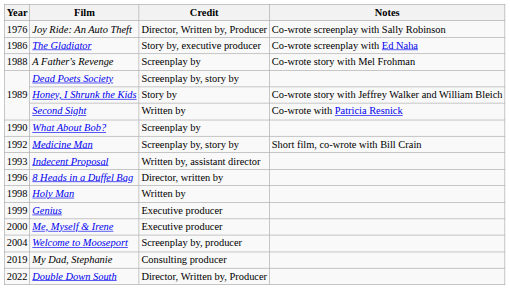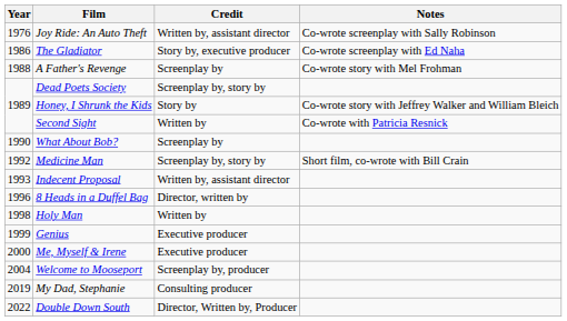 <table class="wikitable">
 <tr>
 <th>Year</th>
 <th>Film</th>
 <th>Credit</th>
 <th>Notes</th>
 </tr>
 <tr>
 <td>1976</td>
 <td><em>Joy Ride: An Auto Theft</em></td>
-<td>Director, Written by, Producer</td>
+<td>Written by, assistant director</td>
 <td>Co-wrote screenplay with Sally Robinson</td>
 </tr>
 <tr>
 <td>1986</td>
 <td><em><a href='#'>The Gladiator</a></em></td>
 <td>Story by, executive producer</td>
 <td>Co-wrote screenplay with <a href='#'>Ed Naha</a></td>
 </tr>
 <tr>
 <td>1988</td>
 <td><em>A Father's Revenge</em></td>
 <td>Screenplay by</td>
 <td>Co-wrote story with Mel Frohman</td>
 </tr>
 <tr>
 <td rowspan="3">1989</td>
 <td><em><a href='#'>Dead Poets Society</a></em></td>
 <td>Screenplay by, story by</td>
 <td></td>
 </tr>
 <tr>
 <td><em><a href='#'>Honey, I Shrunk the Kids</a></em></td>
 <td>Story by</td>
 <td>Co-wrote story with Jeffrey Walker and William Bleich</td>
 </tr>
 <tr>
 <td><em><a href='#'>Second Sight</a></em></td>
 <td>Written by</td>
 <td>Co-wrote with <a href='#'>Patricia Resnick</a></td>
 </tr>
 <tr>
 <td>1990</td>
 <td><em><a href='#'>What About Bob?</a></em></td>
 <td>Screenplay by</td>
 <td></td>
 </tr>
 <tr>
 <td>1992</td>
 <td><em><a href='#'>Medicine Man</a></em></td>
 <td>Screenplay by, story by</td>
 <td>Short film, co-wrote with Bill Crain</td>
 </tr>
 <tr>
 <td>1993</td>
 <td><em><a href='#'>Indecent Proposal</a></em></td>
 <td>Written by, assistant director</td>
 <td></td>
 </tr>
 <tr>
 <td>1996</td>
 <td><em><a href='#'>8 Heads in a Duffel Bag</a></em></td>
 <td>Director, written by</td>
 <td></td>
 </tr>
 <tr>
 <td>1998</td>
 <td><em><a href='#'>Holy Man</a></em></td>
 <td>Written by</td>
 <td></td>
 </tr>
 <tr>
 <td>1999</td>
 <td><em><a href='#'>Genius</a></em></td>
 <td>Executive producer</td>
 <td></td>
 </tr>
 <tr>
 <td>2000</td>
 <td><em><a href='#'>Me, Myself & Irene</a></em></td>
 <td>Executive producer</td>
 <td></td>
 </tr>
 <tr>
 <td>2004</td>
 <td><em><a href='#'>Welcome to Mooseport</a></em></td>
 <td>Screenplay by, producer</td>
 <td></td>
 </tr>
 <tr>
 <td>2019</td>
 <td><em>My Dad, Stephanie</em></td>
 <td>Consulting producer</td>
 <td></td>
 </tr>
 <tr>
 <td>2022</td>
 <td><em><a href='#'>Double Down South</a></em></td>
 <td>Director, Written by, Producer</td>
 <td></td>
 </tr>
 </table>
